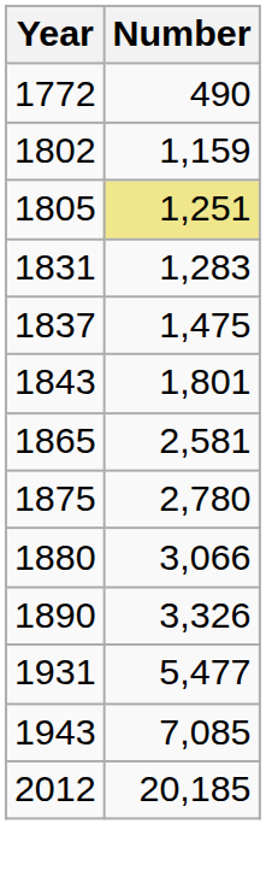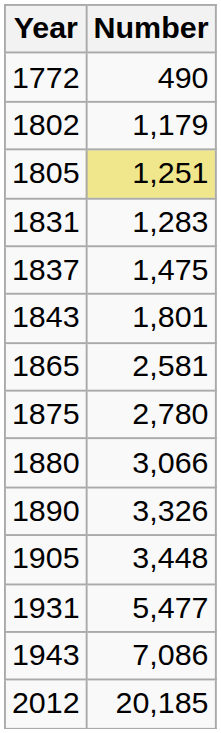 <table class="wikitable">
 <tr>
 <th>Year</th>
 <th>Number</th>
 </tr>
 <tr>
 <td>1772</td>
 <td align="right">490</td>
 </tr>
 <tr>
 <td>1802</td>
-<td align="right">1,159</td>
+<td align="right">1,179</td>
 </tr>
 <tr>
 <td>1805</td>
 <td align="right" style="background: khaki;">1,251</td>
 </tr>
 <tr>
 <td>1831</td>
 <td align="right">1,283</td>
 </tr>
 <tr>
 <td>1837</td>
 <td align="right">1,475</td>
 </tr>
 <tr>
 <td>1843</td>
 <td align="right">1,801</td>
 </tr>
 <tr>
 <td>1865</td>
 <td align="right">2,581</td>
 </tr>
 <tr>
 <td>1875</td>
 <td align="right">2,780</td>
 </tr>
 <tr>
 <td>1880</td>
 <td align="right">3,066</td>
 </tr>
 <tr>
 <td>1890</td>
 <td align="right">3,326</td>
 </tr>
 <tr>
+<td>1905</td>
+<td align="right">3,448</td>
+</tr>
+<tr>
 <td>1931</td>
 <td align="right">5,477</td>
 </tr>
 <tr ->
 <td>1943</td>
-<td align="right">7,085</td>
+<td align="right">7,086</td>
 </tr>
 <tr>
 <td>2012</td>
 <td align="right">20,185</td>
 </tr>
 </table>
